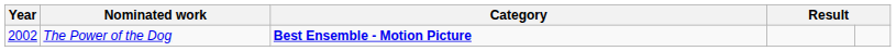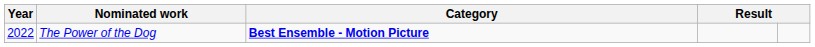 <table class=wikitable>
 <tr>
 <th width=4%>Year</th>
 <th width=26%>Nominated work</th>
 <th width=56%>Category</th>
 <th width=14% colspan=2>Result</th>
 </tr>
 <tr>
-<td><a href='#'>2002</a></td>
+<td><a href='#'>2022</a></td>
 <td><em><a href='#'>The Power of the Dog</a></em></td>
 <td><strong><a href='#'>Best Ensemble - Motion Picture</a></strong></td>
 <td></td>
 <td width=4% align=center></td>
 </tr>
 </table>
